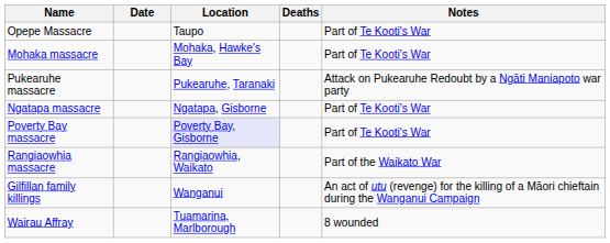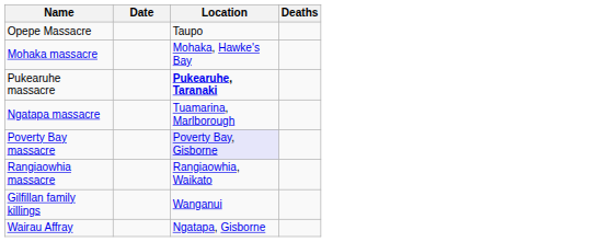 <table class="sortable wikitable" style="font-size:100%;">
 <tr>
 <th style="width:150px;">Name</th>
 <th style="width:75px;">Date</th>
 <th style="width:150px;">Location</th>
 <th style="width:40px;">Deaths</th>
-<th class="unsortable">Notes</th>
 </tr>
 <tr>
 <td>Opepe Massacre</td>
 <td></td>
 <td>Taupo</td>
 <td></td>
-<td>Part of <a href='#'>Te Kooti's War</a></td>
 </tr>
 <tr>
 <td><a href='#'>Mohaka massacre</a></td>
 <td></td>
 <td><a href='#'>Mohaka</a>, <a href='#'>Hawke's Bay</a></td>
 <td></td>
-<td>Part of <a href='#'>Te Kooti's War</a></td>
 </tr>
 <tr>
 <td>Pukearuhe massacre</td>
 <td></td>
-<td><a href='#'>Pukearuhe</a>, <a href='#'>Taranaki</a></td>
+<td><strong><a href='#'>Pukearuhe</a>, <a href='#'>Taranaki</a></strong></td>
 <td></td>
-<td>Attack on Pukearuhe Redoubt by a <a href='#'>Ngāti Maniapoto</a> war party</td>
 </tr>
 <tr>
 <td><a href='#'>Ngatapa massacre</a></td>
 <td></td>
-<td><a href='#'>Ngatapa</a>, <a href='#'>Gisborne</a></td>
+<td><a href='#'>Tuamarina</a>, <a href='#'>Marlborough</a></td>
 <td></td>
-<td>Part of <a href='#'>Te Kooti's War</a></td>
 </tr>
 <tr>
 <td><a href='#'>Poverty Bay massacre</a></td>
 <td></td>
 <td style="background: lavender;"><a href='#'>Poverty Bay</a>, <a href='#'>Gisborne</a></td>
 <td></td>
-<td>Part of <a href='#'>Te Kooti's War</a></td>
 </tr>
 <tr>
 <td><a href='#'>Rangiaowhia massacre</a></td>
 <td></td>
 <td><a href='#'>Rangiaowhia</a>, <a href='#'>Waikato</a></td>
 <td></td>
-<td>Part of the <a href='#'>Waikato War</a></td>
 </tr>
 <tr>
 <td><a href='#'>Gilfillan family killings</a></td>
 <td></td>
 <td><a href='#'>Wanganui</a></td>
 <td></td>
-<td>An act of <em><a href='#'>utu</a></em> (revenge) for the killing of a Māori chieftain during the <a href='#'>Wanganui Campaign</a></td>
 </tr>
 <tr>
 <td><a href='#'>Wairau Affray</a></td>
 <td></td>
-<td><a href='#'>Tuamarina</a>, <a href='#'>Marlborough</a></td>
+<td><a href='#'>Ngatapa</a>, <a href='#'>Gisborne</a></td>
 <td></td>
-<td>8 wounded</td>
 </tr>
 </table>
